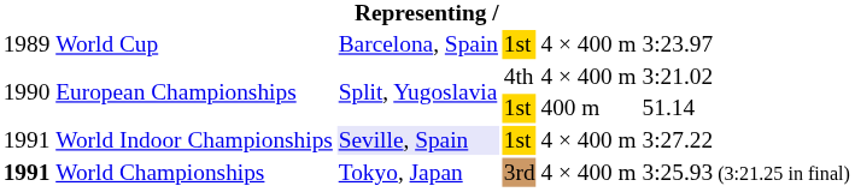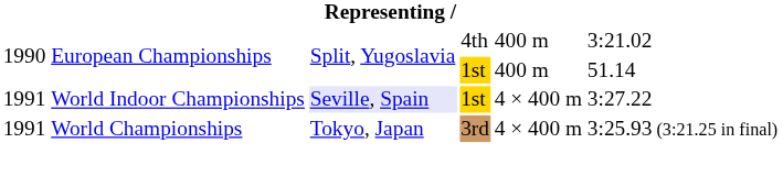 <table>
 <tr>
 <th colspan="6">Representing  / </th>
-</tr>
-<tr>
-<td>1989</td>
-<td><a href='#'>World Cup</a></td>
-<td><a href='#'>Barcelona</a>, <a href='#'>Spain</a></td>
-<td bgcolor=gold>1st</td>
-<td>4 × 400 m</td>
-<td>3:23.97</td>
 </tr>
 <tr>
 <td rowspan=2>1990</td>
 <td rowspan=2><a href='#'>European Championships</a></td>
 <td rowspan=2><a href='#'>Split</a>, <a href='#'>Yugoslavia</a></td>
 <td>4th</td>
-<td>4 × 400 m</td>
+<td>400 m</td>
 <td>3:21.02</td>
 </tr>
 <tr>
 <td bgcolor=gold>1st</td>
 <td>400 m</td>
 <td>51.14</td>
 </tr>
 <tr>
 <td>1991</td>
 <td><a href='#'>World Indoor Championships</a></td>
 <td style="background: lavender;"><a href='#'>Seville</a>, <a href='#'>Spain</a></td>
 <td bgcolor=gold>1st</td>
 <td>4 × 400 m</td>
 <td>3:27.22</td>
 </tr>
 <tr>
-<td><strong>1991</strong></td>
+<td>1991</td>
 <td><a href='#'>World Championships</a></td>
 <td><a href='#'>Tokyo</a>, <a href='#'>Japan</a></td>
 <td bgcolor=cc9966>3rd</td>
 <td>4 × 400 m</td>
 <td>3:25.93<small> (3:21.25 in final)</small></td>
 </tr>
 </table>
